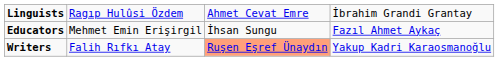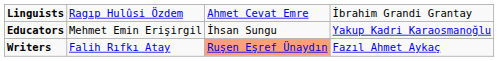 <table class="wikitable">
 <tr>
 <td><strong>Linguists</strong></td>
 <td><a href='#'>Ragıp Hulûsi Özdem</a></td>
 <td><a href='#'>Ahmet Cevat Emre</a></td>
 <td>İbrahim Grandi Grantay</td>
 </tr>
 <tr>
 <td><strong>Educators</strong></td>
 <td>Mehmet Emin Erişirgil</td>
 <td>İhsan Sungu</td>
-<td><a href='#'>Fazıl Ahmet Aykaç</a></td>
+<td><a href='#'>Yakup Kadri Karaosmanoğlu</a></td>
 </tr>
 <tr>
 <td><strong>Writers</strong></td>
 <td><a href='#'>Falih Rıfkı Atay</a></td>
 <td style="background: lightsalmon;"><a href='#'>Ruşen Eşref Ünaydın</a></td>
-<td><a href='#'>Yakup Kadri Karaosmanoğlu</a></td>
+<td><a href='#'>Fazıl Ahmet Aykaç</a></td>
 </tr>
 </table>
